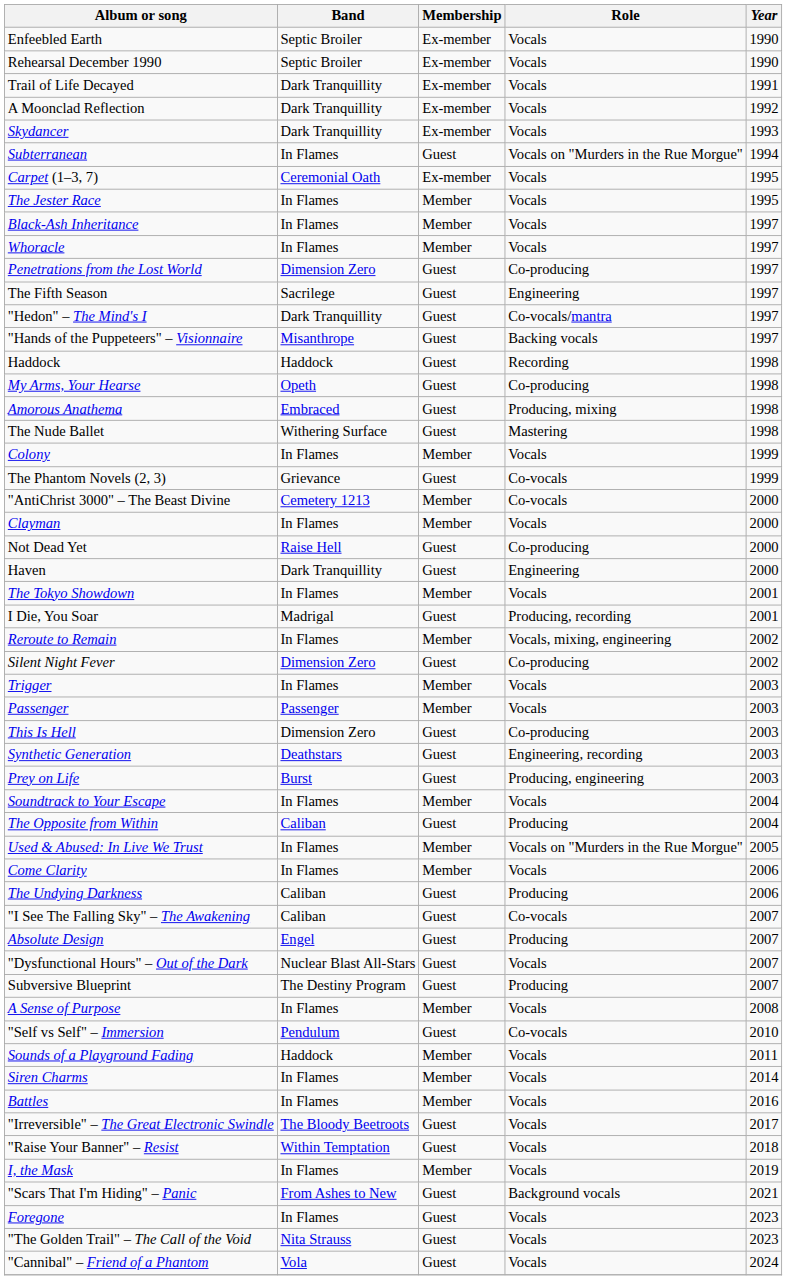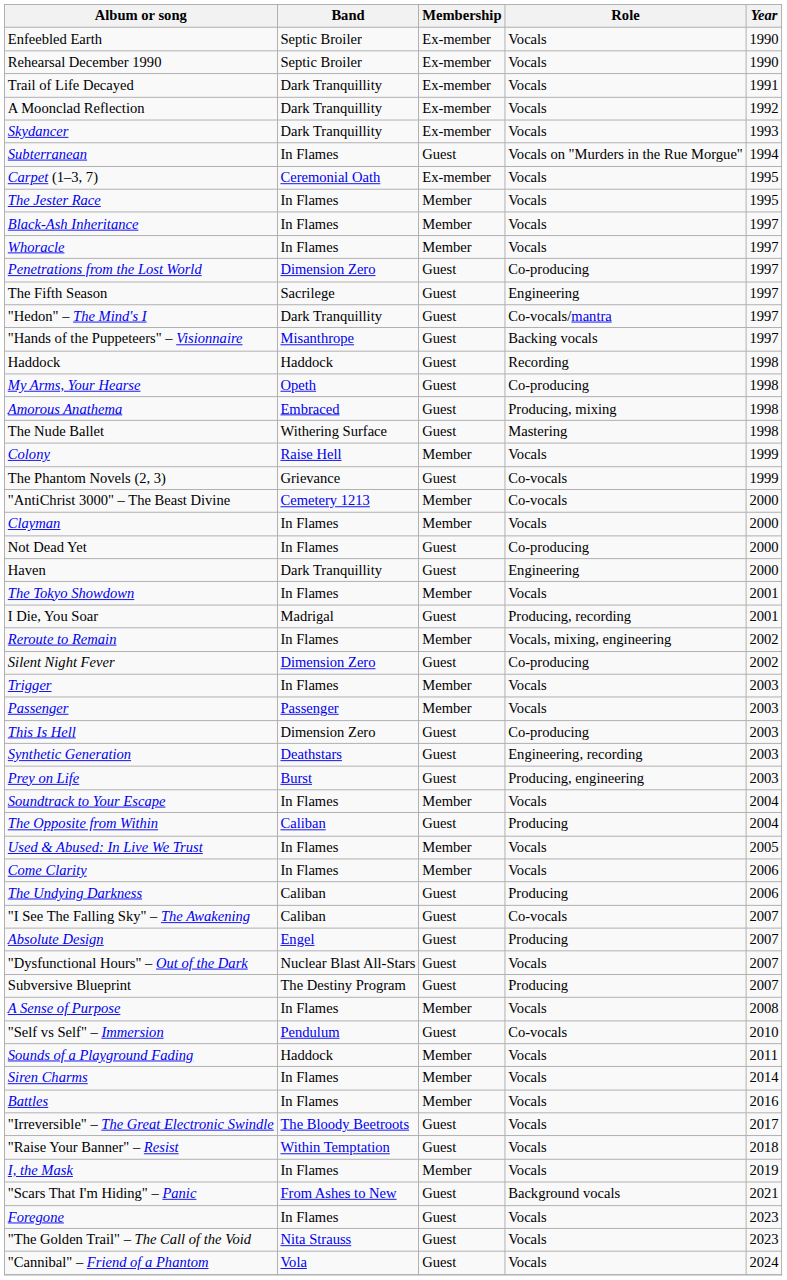 <table class="wikitable sortable">
 <tr>
 <th>Album or song</th>
 <th>Band</th>
 <th>Membership</th>
 <th>Role</th>
 <th><em>Year</em></th>
 </tr>
 <tr>
 <td>Enfeebled Earth</td>
 <td>Septic Broiler</td>
 <td>Ex-member</td>
 <td>Vocals</td>
 <td>1990</td>
 </tr>
 <tr>
 <td>Rehearsal December 1990</td>
 <td>Septic Broiler</td>
 <td>Ex-member</td>
 <td>Vocals</td>
 <td>1990</td>
 </tr>
 <tr>
 <td>Trail of Life Decayed</td>
 <td>Dark Tranquillity</td>
 <td>Ex-member</td>
 <td>Vocals</td>
 <td>1991</td>
 </tr>
 <tr>
 <td>A Moonclad Reflection</td>
 <td>Dark Tranquillity</td>
 <td>Ex-member</td>
 <td>Vocals</td>
 <td>1992</td>
 </tr>
 <tr>
 <td><em><a href='#'>Skydancer</a></em></td>
 <td>Dark Tranquillity</td>
 <td>Ex-member</td>
 <td>Vocals</td>
 <td>1993</td>
 </tr>
 <tr>
 <td><em><a href='#'>Subterranean</a></em></td>
 <td>In Flames</td>
 <td>Guest</td>
 <td>Vocals on "Murders in the Rue Morgue"</td>
 <td>1994</td>
 </tr>
 <tr>
 <td><em><a href='#'>Carpet</a></em> (1–3, 7)</td>
 <td><a href='#'>Ceremonial Oath</a></td>
 <td>Ex-member</td>
 <td>Vocals</td>
 <td>1995</td>
 </tr>
 <tr>
 <td><em><a href='#'>The Jester Race</a></em></td>
 <td>In Flames</td>
 <td>Member</td>
 <td>Vocals</td>
 <td>1995</td>
 </tr>
 <tr>
 <td><em><a href='#'>Black-Ash Inheritance</a></em></td>
 <td>In Flames</td>
 <td>Member</td>
 <td>Vocals</td>
 <td>1997</td>
 </tr>
 <tr>
 <td><em><a href='#'>Whoracle</a></em></td>
 <td>In Flames</td>
 <td>Member</td>
 <td>Vocals</td>
 <td>1997</td>
 </tr>
 <tr>
 <td><em><a href='#'>Penetrations from the Lost World</a></em></td>
 <td><a href='#'>Dimension Zero</a></td>
 <td>Guest</td>
 <td>Co-producing</td>
 <td>1997</td>
 </tr>
 <tr>
 <td>The Fifth Season</td>
 <td>Sacrilege</td>
 <td>Guest</td>
 <td>Engineering</td>
 <td>1997</td>
 </tr>
 <tr>
 <td>"Hedon" – <em><a href='#'>The Mind's I</a></em></td>
 <td>Dark Tranquillity</td>
 <td>Guest</td>
 <td>Co-vocals/<a href='#'>mantra</a></td>
 <td>1997</td>
 </tr>
 <tr>
 <td>"Hands of the Puppeteers" – <em><a href='#'>Visionnaire</a></em></td>
 <td><a href='#'>Misanthrope</a></td>
 <td>Guest</td>
 <td>Backing vocals</td>
 <td>1997</td>
 </tr>
 <tr>
 <td>Haddock</td>
 <td>Haddock</td>
 <td>Guest</td>
 <td>Recording</td>
 <td>1998</td>
 </tr>
 <tr>
 <td><em><a href='#'>My Arms, Your Hearse</a></em></td>
 <td><a href='#'>Opeth</a></td>
 <td>Guest</td>
 <td>Co-producing</td>
 <td>1998</td>
 </tr>
 <tr>
 <td><em><a href='#'>Amorous Anathema</a></em></td>
 <td><a href='#'>Embraced</a></td>
 <td>Guest</td>
 <td>Producing, mixing</td>
 <td>1998</td>
 </tr>
 <tr>
 <td>The Nude Ballet</td>
 <td>Withering Surface</td>
 <td>Guest</td>
 <td>Mastering</td>
 <td>1998</td>
 </tr>
 <tr>
 <td><em><a href='#'>Colony</a></em></td>
-<td>In Flames</td>
+<td><a href='#'>Raise Hell</a></td>
 <td>Member</td>
 <td>Vocals</td>
 <td>1999</td>
 </tr>
 <tr>
 <td>The Phantom Novels (2, 3)</td>
 <td>Grievance</td>
 <td>Guest</td>
 <td>Co-vocals</td>
 <td>1999</td>
 </tr>
 <tr>
 <td>"AntiChrist 3000" – The Beast Divine</td>
 <td><a href='#'>Cemetery 1213</a></td>
 <td>Member</td>
 <td>Co-vocals</td>
 <td>2000</td>
 </tr>
 <tr>
 <td><em><a href='#'>Clayman</a></em></td>
 <td>In Flames</td>
 <td>Member</td>
 <td>Vocals</td>
 <td>2000</td>
 </tr>
 <tr>
 <td>Not Dead Yet</td>
-<td><a href='#'>Raise Hell</a></td>
+<td>In Flames</td>
 <td>Guest</td>
 <td>Co-producing</td>
 <td>2000</td>
 </tr>
 <tr>
 <td>Haven</td>
 <td>Dark Tranquillity</td>
 <td>Guest</td>
 <td>Engineering</td>
 <td>2000</td>
 </tr>
 <tr>
 <td><em><a href='#'>The Tokyo Showdown</a></em></td>
 <td>In Flames</td>
 <td>Member</td>
 <td>Vocals</td>
 <td>2001</td>
 </tr>
 <tr>
 <td>I Die, You Soar</td>
 <td>Madrigal</td>
 <td>Guest</td>
 <td>Producing, recording</td>
 <td>2001</td>
 </tr>
 <tr>
 <td><em><a href='#'>Reroute to Remain</a></em></td>
 <td>In Flames</td>
 <td>Member</td>
 <td>Vocals, mixing, engineering</td>
 <td>2002</td>
 </tr>
 <tr>
 <td><em>Silent Night Fever</em></td>
 <td><a href='#'>Dimension Zero</a></td>
 <td>Guest</td>
 <td>Co-producing</td>
 <td>2002</td>
 </tr>
 <tr>
 <td><em><a href='#'>Trigger</a></em></td>
 <td>In Flames</td>
 <td>Member</td>
 <td>Vocals</td>
 <td>2003</td>
 </tr>
 <tr>
 <td><em><a href='#'>Passenger</a></em></td>
 <td><a href='#'>Passenger</a></td>
 <td>Member</td>
 <td>Vocals</td>
 <td>2003</td>
 </tr>
 <tr>
 <td><em><a href='#'>This Is Hell</a></em></td>
 <td>Dimension Zero</td>
 <td>Guest</td>
 <td>Co-producing</td>
 <td>2003</td>
 </tr>
 <tr>
 <td><em><a href='#'>Synthetic Generation</a></em></td>
 <td><a href='#'>Deathstars</a></td>
 <td>Guest</td>
 <td>Engineering, recording</td>
 <td>2003</td>
 </tr>
 <tr>
 <td><em><a href='#'>Prey on Life</a></em></td>
 <td><a href='#'>Burst</a></td>
 <td>Guest</td>
 <td>Producing, engineering</td>
 <td>2003</td>
 </tr>
 <tr>
 <td><em><a href='#'>Soundtrack to Your Escape</a></em></td>
 <td>In Flames</td>
 <td>Member</td>
 <td>Vocals</td>
 <td>2004</td>
 </tr>
 <tr>
 <td><em><a href='#'>The Opposite from Within</a></em></td>
 <td><a href='#'>Caliban</a></td>
 <td>Guest</td>
 <td>Producing</td>
 <td>2004</td>
 </tr>
 <tr>
 <td><em><a href='#'>Used & Abused: In Live We Trust</a></em></td>
 <td>In Flames</td>
 <td>Member</td>
-<td>Vocals on "Murders in the Rue Morgue"</td>
+<td>Vocals</td>
 <td>2005</td>
 </tr>
 <tr>
 <td><em><a href='#'>Come Clarity</a></em></td>
 <td>In Flames</td>
 <td>Member</td>
 <td>Vocals</td>
 <td>2006</td>
 </tr>
 <tr>
 <td><em><a href='#'>The Undying Darkness</a></em></td>
 <td>Caliban</td>
 <td>Guest</td>
 <td>Producing</td>
 <td>2006</td>
 </tr>
 <tr>
 <td>"I See The Falling Sky" – <em><a href='#'>The Awakening</a></em></td>
 <td>Caliban</td>
 <td>Guest</td>
 <td>Co-vocals</td>
 <td>2007</td>
 </tr>
 <tr>
 <td><em><a href='#'>Absolute Design</a></em></td>
 <td><a href='#'>Engel</a></td>
 <td>Guest</td>
 <td>Producing</td>
 <td>2007</td>
 </tr>
 <tr>
 <td>"Dysfunctional Hours" – <em><a href='#'>Out of the Dark</a></em></td>
 <td>Nuclear Blast All-Stars</td>
 <td>Guest</td>
 <td>Vocals</td>
 <td>2007</td>
 </tr>
 <tr>
 <td>Subversive Blueprint</td>
 <td>The Destiny Program</td>
 <td>Guest</td>
 <td>Producing</td>
 <td>2007</td>
 </tr>
 <tr>
 <td><em><a href='#'>A Sense of Purpose</a></em></td>
 <td>In Flames</td>
 <td>Member</td>
 <td>Vocals</td>
 <td>2008</td>
 </tr>
 <tr>
 <td>"Self vs Self" – <em><a href='#'>Immersion</a></em></td>
 <td><a href='#'>Pendulum</a></td>
 <td>Guest</td>
 <td>Co-vocals</td>
 <td>2010</td>
 </tr>
 <tr>
 <td><em><a href='#'>Sounds of a Playground Fading</a></em></td>
 <td>Haddock</td>
 <td>Member</td>
 <td>Vocals</td>
 <td>2011</td>
 </tr>
 <tr>
 <td><em><a href='#'>Siren Charms</a></em></td>
 <td>In Flames</td>
 <td>Member</td>
 <td>Vocals</td>
 <td>2014</td>
 </tr>
 <tr>
 <td><em><a href='#'>Battles</a></em></td>
 <td>In Flames</td>
 <td>Member</td>
 <td>Vocals</td>
 <td>2016</td>
 </tr>
 <tr>
 <td>"Irreversible" – <em><a href='#'>The Great Electronic Swindle</a></em></td>
 <td><a href='#'>The Bloody Beetroots</a></td>
 <td>Guest</td>
 <td>Vocals</td>
 <td>2017</td>
 </tr>
 <tr>
 <td>"Raise Your Banner" – <em><a href='#'>Resist</a></em></td>
 <td><a href='#'>Within Temptation</a></td>
 <td>Guest</td>
 <td>Vocals</td>
 <td>2018</td>
 </tr>
 <tr>
 <td><em><a href='#'>I, the Mask</a></em></td>
 <td>In Flames</td>
 <td>Member</td>
 <td>Vocals</td>
 <td>2019</td>
 </tr>
 <tr>
 <td>"Scars That I'm Hiding" – <em><a href='#'>Panic</a></em></td>
 <td><a href='#'>From Ashes to New</a></td>
 <td>Guest</td>
 <td>Background vocals</td>
 <td>2021</td>
 </tr>
 <tr>
 <td><em><a href='#'>Foregone</a></em></td>
 <td>In Flames</td>
 <td>Guest</td>
 <td>Vocals</td>
 <td>2023</td>
 </tr>
 <tr>
 <td>"The Golden Trail" – <em>The Call of the Void</em></td>
 <td><a href='#'>Nita Strauss</a></td>
 <td>Guest</td>
 <td>Vocals</td>
 <td>2023</td>
 </tr>
 <tr>
 <td>"Cannibal" – <em><a href='#'>Friend of a Phantom</a></em></td>
 <td><a href='#'>Vola</a></td>
 <td>Guest</td>
 <td>Vocals</td>
 <td>2024</td>
 </tr>
 <tr>
 </tr>
 </table>
